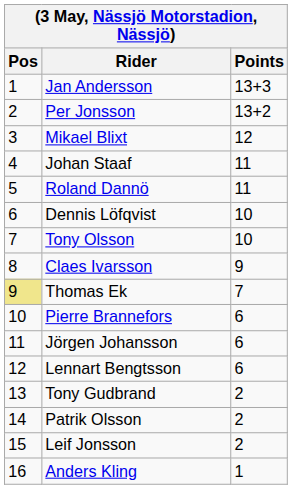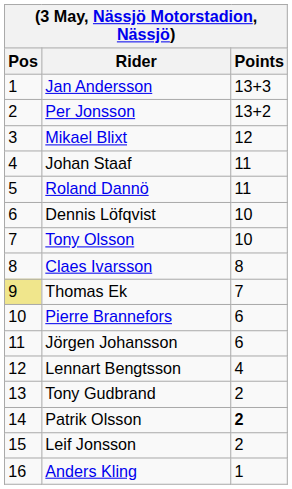 <table class="wikitable">
 <tr>
 <th colspan="6">(3 May, <a href='#'>Nässjö Motorstadion</a>, <a href='#'>Nässjö</a>)</th>
 </tr>
 <tr>
 <th width=20>Pos</th>
 <th width=180>Rider</th>
 <th width=40>Points</th>
 </tr>
 <tr>
 <td>1</td>
 <td style="text-align:left;"><a href='#'>Jan Andersson</a></td>
 <td>13+3</td>
 </tr>
 <tr>
 <td>2</td>
 <td style="text-align:left;"><a href='#'>Per Jonsson</a></td>
 <td>13+2</td>
 </tr>
 <tr>
 <td>3</td>
 <td style="text-align:left;"><a href='#'>Mikael Blixt</a></td>
 <td>12</td>
 </tr>
 <tr>
 <td>4</td>
 <td style="text-align:left;">Johan Staaf</td>
 <td>11</td>
 </tr>
 <tr>
 <td>5</td>
 <td style="text-align:left;"><a href='#'>Roland Dannö</a></td>
 <td>11</td>
 </tr>
 <tr>
 <td>6</td>
 <td style="text-align:left;">Dennis Löfqvist</td>
 <td>10</td>
 </tr>
 <tr>
 <td>7</td>
 <td style="text-align:left;"><a href='#'>Tony Olsson</a></td>
 <td>10</td>
 </tr>
 <tr>
 <td>8</td>
 <td style="text-align:left;"><a href='#'>Claes Ivarsson</a></td>
-<td>9</td>
+<td>8</td>
 </tr>
 <tr>
 <td style="background: khaki;">9</td>
 <td style="text-align:left;">Thomas Ek</td>
 <td>7</td>
 </tr>
 <tr>
 <td>10</td>
 <td style="text-align:left;"><a href='#'>Pierre Brannefors</a></td>
 <td>6</td>
 </tr>
 <tr>
 <td>11</td>
 <td style="text-align:left;">Jörgen Johansson</td>
 <td>6</td>
 </tr>
 <tr>
 <td>12</td>
 <td style="text-align:left;">Lennart Bengtsson</td>
-<td>6</td>
+<td>4</td>
 </tr>
 <tr>
 <td>13</td>
 <td style="text-align:left;">Tony Gudbrand</td>
 <td>2</td>
 </tr>
 <tr>
 <td>14</td>
 <td style="text-align:left;">Patrik Olsson</td>
-<td>2</td>
+<td><strong>2</strong></td>
 </tr>
 <tr>
 <td>15</td>
 <td style="text-align:left;">Leif Jonsson</td>
 <td>2</td>
 </tr>
 <tr>
 <td>16</td>
 <td style="text-align:left;"><a href='#'>Anders Kling</a></td>
 <td>1</td>
 </tr>
 </table>
